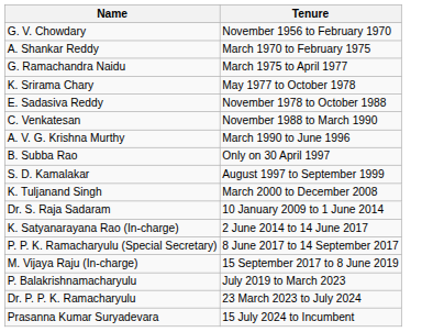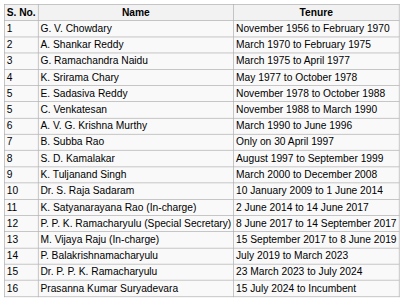 <table class="wikitable sortable">
 <tr>
+<th>S. No.</th>
 <th>Name</th>
 <th>Tenure</th>
 </tr>
 <tr>
+<td>1</td>
 <td>G. V. Chowdary</td>
 <td>November 1956 to February 1970</td>
 </tr>
 <tr>
+<td>2</td>
 <td>A. Shankar Reddy</td>
 <td>March 1970 to February 1975</td>
 </tr>
 <tr>
+<td>3</td>
 <td>G. Ramachandra Naidu</td>
 <td>March 1975 to April 1977</td>
 </tr>
 <tr>
+<td>4</td>
 <td>K. Srirama Chary</td>
 <td>May 1977 to October 1978</td>
 </tr>
 <tr>
+<td>5</td>
 <td>E. Sadasiva Reddy</td>
 <td>November 1978 to October 1988</td>
 </tr>
 <tr>
+<td>5</td>
 <td>C. Venkatesan</td>
 <td>November 1988 to March 1990</td>
 </tr>
 <tr>
+<td>6</td>
 <td>A. V. G. Krishna Murthy</td>
 <td>March 1990 to June 1996</td>
 </tr>
 <tr>
+<td>7</td>
 <td>B. Subba Rao</td>
 <td>Only on 30 April 1997</td>
 </tr>
 <tr>
+<td>8</td>
 <td>S. D. Kamalakar</td>
 <td>August 1997 to September 1999</td>
 </tr>
 <tr>
+<td>9</td>
 <td>K. Tuljanand Singh</td>
 <td>March 2000 to December 2008</td>
 </tr>
 <tr>
+<td>10</td>
 <td>Dr. S. Raja Sadaram</td>
 <td>10 January 2009 to 1 June 2014</td>
 </tr>
 <tr>
+<td>11</td>
 <td>K. Satyanarayana Rao (In-charge)</td>
 <td>2 June 2014 to 14 June 2017</td>
 </tr>
 <tr>
+<td>12</td>
 <td>P. P. K. Ramacharyulu (Special Secretary)</td>
 <td>8 June 2017 to 14 September 2017</td>
 </tr>
 <tr>
+<td>13</td>
 <td>M. Vijaya Raju (In-charge)</td>
 <td>15 September 2017 to 8 June 2019</td>
 </tr>
 <tr>
+<td>14</td>
 <td>P. Balakrishnamacharyulu</td>
 <td>July 2019 to March 2023</td>
 </tr>
 <tr>
+<td>15</td>
 <td>Dr. P. P. K. Ramacharyulu</td>
 <td>23 March 2023 to July 2024</td>
 </tr>
 <tr>
+<td>16</td>
 <td>Prasanna Kumar Suryadevara</td>
 <td>15 July 2024 to Incumbent</td>
 </tr>
 </table>
